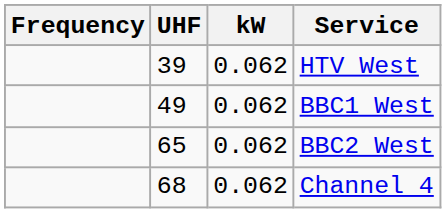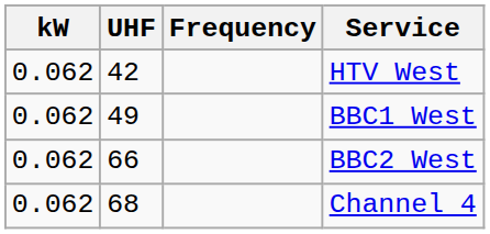 <table class="wikitable sortable">
 <tr>
+<th>kW</th>
+<th>UHF</th>
 <th>Frequency</th>
-<th>UHF</th>
-<th>kW</th>
 <th>Service</th>
 </tr>
 <tr>
+<td>0.062</td>
+<td>42</td>
 <td></td>
-<td>39</td>
-<td>0.062</td>
 <td><a href='#'>HTV West</a></td>
 </tr>
 <tr>
+<td>0.062</td>
+<td>49</td>
 <td></td>
-<td>49</td>
-<td>0.062</td>
 <td><a href='#'>BBC1 West</a></td>
 </tr>
 <tr>
+<td>0.062</td>
+<td>66</td>
 <td></td>
-<td>65</td>
-<td>0.062</td>
 <td><a href='#'>BBC2 West</a></td>
 </tr>
 <tr>
+<td>0.062</td>
+<td>68</td>
 <td></td>
-<td>68</td>
-<td>0.062</td>
 <td><a href='#'>Channel 4</a></td>
 </tr>
 </table>
